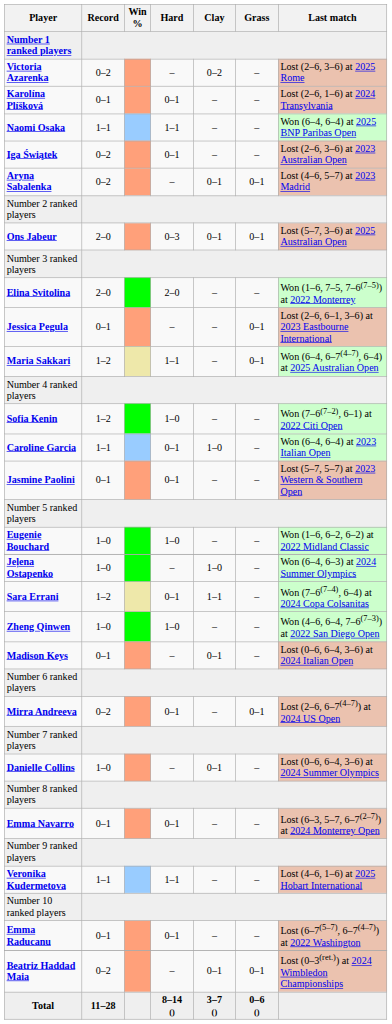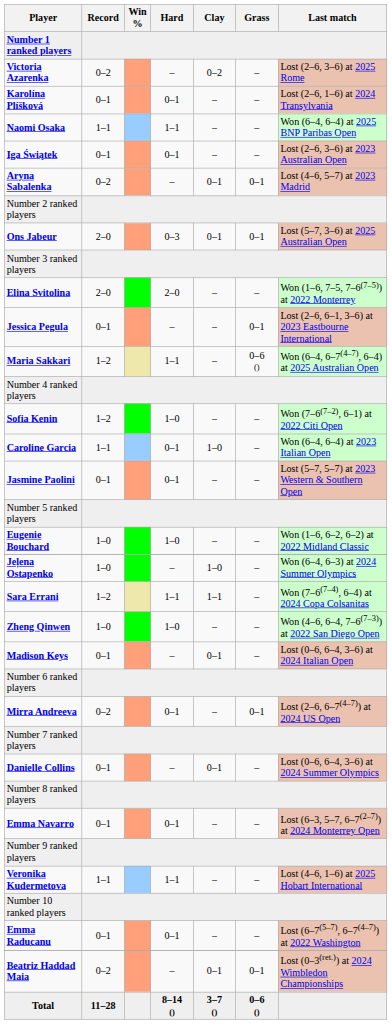 <table class="sortable wikitable nowrap" style=text-align:center>
 <tr>
 <th>Player</th>
 <th width=60>Record</th>
 <th>Win %</th>
 <th width=60>Hard</th>
 <th width=60>Clay</th>
 <th width=60>Grass</th>
 <th>Last match</th>
 </tr>
 <tr bgcolor=efefef>
 <td align=left><a href='#'><strong>Number 1 ranked players</strong></a></td>
 <td colspan="6"></td>
 </tr>
 <tr>
 <td align=left><strong> <a href='#'>Victoria Azarenka</a></strong></td>
 <td>0–2</td>
 <td bgcolor=FFA07A></td>
 <td>–</td>
 <td>0–2</td>
 <td>–</td>
 <td bgcolor=ebc2af align=left>Lost (2–6, 3–6) at <a href='#'>2025 Rome</a></td>
 </tr>
 <tr>
 <td align=left><strong> <a href='#'>Karolína Plíšková</a></strong></td>
 <td>0–1</td>
 <td bgcolor=FFA07A></td>
 <td>0–1</td>
 <td>–</td>
 <td>–</td>
 <td bgcolor=ebc2af align=left>Lost (2–6, 1–6) at <a href='#'>2024 Transylvania</a></td>
 </tr>
 <tr>
 <td align=left><strong> <a href='#'>Naomi Osaka</a></strong></td>
 <td>1–1</td>
 <td style="background:#9cf;"></td>
 <td>1–1</td>
 <td>–</td>
 <td>–</td>
 <td bgcolor=ccffcc align=left>Won (6–4, 6–4) at <a href='#'>2025 BNP Paribas Open</a></td>
 </tr>
 <tr>
 <td align=left><strong> <a href='#'>Iga Świątek</a></strong></td>
-<td>0–2</td>
+<td>0–1</td>
 <td bgcolor=FFA07A></td>
 <td>0–1</td>
 <td>–</td>
 <td>–</td>
 <td bgcolor=ebc2af align=left>Lost (2–6, 3–6) at <a href='#'>2023 Australian Open</a></td>
 </tr>
 <tr>
 <td align=left><strong> <a href='#'>Aryna Sabalenka</a></strong></td>
 <td>0–2</td>
 <td bgcolor=FFA07A></td>
 <td>–</td>
 <td>0–1</td>
 <td>0–1</td>
 <td bgcolor=ebc2af align=left>Lost (4–6, 5–7) at <a href='#'>2023 Madrid</a></td>
 </tr>
 <tr bgcolor=efefef class="sortbottom">
 <td align=left>Number 2 ranked players</td>
 <td colspan="6"></td>
 </tr>
 <tr>
 <td align="left"><strong> <a href='#'>Ons Jabeur</a></strong></td>
 <td>2–0</td>
 <td bgcolor="FFA07A"></td>
 <td>0–3</td>
 <td>0–1</td>
 <td>0–1</td>
 <td bgcolor="ebc2af" align="left">Lost (5–7, 3–6) at <a href='#'>2025 Australian Open</a></td>
 </tr>
 <tr bgcolor=efefef class="sortbottom">
 <td align=left>Number 3 ranked players</td>
 <td colspan="6"></td>
 </tr>
 <tr>
 <td align=left><strong> <a href='#'>Elina Svitolina</a></strong></td>
 <td>2–0</td>
 <td bgcolor=lime></td>
 <td>2–0</td>
 <td>–</td>
 <td>–</td>
 <td bgcolor=ccffcc align=left>Won (1–6, 7–5, 7–6<sup>(7–5)</sup>) at <a href='#'>2022 Monterrey</a></td>
 </tr>
 <tr>
 <td align=left><strong> <a href='#'>Jessica Pegula</a></strong></td>
 <td>0–1</td>
 <td bgcolor=ffa07a></td>
 <td>–</td>
 <td>–</td>
 <td>0–1</td>
 <td bgcolor="ebc2af" align="left">Lost (2–6, 6–1, 3–6) at <a href='#'>2023 Eastbourne International</a></td>
 </tr>
 <tr>
 <td align=left><strong> <a href='#'>Maria Sakkari</a></strong></td>
 <td>1–2</td>
 <td bgcolor=eee8aa></td>
 <td>1–1</td>
 <td>–</td>
-<td>0–1</td>
+<td>0–6 <br> <small>()</small></td>
 <td bgcolor=ccffcc align=left>Won (6–4, 6–7<sup>(4–7)</sup>, 6–4) at <a href='#'>2025 Australian Open</a></td>
 </tr>
 <tr bgcolor="efefef" class="sortbottom">
 <td align="left">Number 4 ranked players</td>
 <td colspan="6"></td>
 </tr>
 <tr>
 <td align=left><strong> <a href='#'>Sofia Kenin</a></strong></td>
 <td>1–2</td>
 <td bgcolor=lime></td>
 <td>1–0</td>
 <td>–</td>
 <td>–</td>
 <td bgcolor=ccffcc align=left>Won (7–6<sup>(7–2)</sup>, 6–1) at <a href='#'>2022 Citi Open</a></td>
 </tr>
 <tr>
 <td align="left"><strong> <a href='#'>Caroline Garcia</a></strong></td>
 <td>1–1</td>
 <td style="background:#9cf;"></td>
 <td>0–1</td>
 <td>1–0</td>
 <td>–</td>
 <td bgcolor=ccffcc align=left>Won (6–4, 6–4) at <a href='#'>2023 Italian Open</a></td>
 </tr>
 <tr>
 <td align=left><strong> <a href='#'>Jasmine Paolini</a></strong></td>
 <td>0–1</td>
 <td bgcolor=ffa07a></td>
 <td>0–1</td>
 <td>–</td>
 <td>–</td>
 <td bgcolor="ebc2af" align=left>Lost (5–7, 5–7) at <a href='#'>2023 Western & Southern Open</a></td>
 </tr>
 <tr bgcolor="efefef" class="sortbottom">
 <td align="left">Number 5 ranked players</td>
 <td colspan="7"></td>
 </tr>
 <tr>
 <td align=left><strong> <a href='#'>Eugenie Bouchard</a></strong></td>
 <td>1–0</td>
 <td bgcolor=lime></td>
 <td>1–0</td>
 <td>–</td>
 <td>–</td>
 <td bgcolor=#cfc align=left>Won (1–6, 6–2, 6–2) at <a href='#'>2022 Midland Classic</a></td>
 </tr>
 <tr bgcolor="efefef" class="sortbottom">
 </tr>
 <tr>
 <td align=left><strong> <a href='#'>Jeļena Ostapenko</a></strong></td>
 <td>1–0</td>
 <td bgcolor=lime></td>
 <td>–</td>
 <td>1–0</td>
 <td>–</td>
 <td bgcolor=ccffcc align=left>Won (6–4, 6–3) at <a href='#'>2024 Summer Olympics</a></td>
 </tr>
 <tr>
 <td align=left><strong> <a href='#'>Sara Errani</a></strong></td>
 <td>1–2</td>
 <td bgcolor=eee8aa></td>
-<td>0–1</td>
+<td>1–1</td>
 <td>1–1</td>
 <td>–</td>
 <td bgcolor=ccffcc align=left>Won (7–6<sup>(7–4)</sup>, 6–4) at <a href='#'>2024 Copa Colsanitas</a></td>
 </tr>
 <tr>
 <td align=left><strong> <a href='#'>Zheng Qinwen</a></strong></td>
 <td>1–0</td>
 <td bgcolor=lime></td>
 <td>1–0</td>
 <td>–</td>
 <td>–</td>
 <td bgcolor=#cfc align=left>Won (4–6, 6–4, 7–6<sup>(7–3)</sup>) at <a href='#'>2022 San Diego Open</a></td>
 </tr>
 <tr>
 <td align=left><strong> <a href='#'>Madison Keys</a></strong></td>
 <td>0–1</td>
 <td bgcolor=ffa07a></td>
 <td>–</td>
 <td>0–1</td>
 <td>–</td>
 <td bgcolor="ebc2af" align=left>Lost (0–6, 6–4, 3–6) at <a href='#'>2024 Italian Open</a></td>
 </tr>
 <tr bgcolor="efefef" class="sortbottom">
 <td align="left">Number 6 ranked players</td>
 <td colspan="6"></td>
 </tr>
 <tr>
 <td align=left><strong> <a href='#'>Mirra Andreeva</a></strong></td>
 <td>0–2</td>
 <td bgcolor=ffa07a></td>
 <td>0–1</td>
 <td>–</td>
 <td>0–1</td>
 <td bgcolor="ebc2af" align=left>Lost (2–6, 6–7<sup>(4–7)</sup>) at <a href='#'>2024 US Open</a></td>
 </tr>
 <tr bgcolor="efefef" class="sortbottom">
 <td align="left">Number 7 ranked players</td>
 <td colspan="6"></td>
 </tr>
 <tr>
 <td align=left><strong> <a href='#'>Danielle Collins</a></strong></td>
-<td>1–0</td>
+<td>0–1</td>
 <td bgcolor=ffa07a></td>
 <td>–</td>
 <td>0–1</td>
 <td>–</td>
 <td bgcolor="ebc2af" align=left>Lost (0–6, 6–4, 3–6) at <a href='#'>2024 Summer Olympics</a></td>
 </tr>
 <tr bgcolor="efefef" class="sortbottom">
 <td align="left">Number 8 ranked players</td>
 <td colspan="6"></td>
 </tr>
 <tr>
 <td align=left><strong> <a href='#'>Emma Navarro</a></strong></td>
 <td>0–1</td>
 <td bgcolor=ffa07a></td>
 <td>0–1</td>
 <td>–</td>
 <td>–</td>
 <td bgcolor="ebc2af" align=left>Lost (6–3, 5–7, 6–7<sup>(2–7)</sup>) at <a href='#'>2024 Monterrey Open</a></td>
 </tr>
 <tr bgcolor="efefef" class="sortbottom">
 <td align="left">Number 9 ranked players</td>
 <td colspan="6"></td>
 </tr>
 <tr>
 <td align=left><strong> <a href='#'>Veronika Kudermetova</a></strong></td>
 <td>1–1</td>
 <td style="background:#9cf;"></td>
 <td>1–1</td>
 <td>–</td>
 <td>–</td>
 <td bgcolor="ebc2af" align=left>Lost (4–6, 1–6) at <a href='#'>2025 Hobart International</a></td>
 </tr>
 <tr bgcolor="efefef" class="sortbottom">
 <td align="left">Number 10 ranked players</td>
 <td colspan="6"></td>
 </tr>
 <tr>
 <td align=left><strong> <a href='#'>Emma Raducanu</a></strong></td>
 <td>0–1</td>
 <td bgcolor=ffa07a></td>
 <td>0–1</td>
 <td>–</td>
 <td>–</td>
 <td bgcolor="ebc2af" align=left>Lost (6–7<sup>(5–7)</sup>, 6–7<sup>(4–7)</sup>) at <a href='#'>2022 Washington</a></td>
 </tr>
 <tr class=sortbottom style=font-weight:bold;background:#efefef class="sortbottom">
 </tr>
 <tr>
 <td align=left><strong> <a href='#'>Beatriz Haddad Maia</a></strong></td>
 <td>0–2</td>
 <td bgcolor=ffa07a></td>
 <td>–</td>
 <td>0–1</td>
 <td>0–1</td>
 <td bgcolor="ebc2af" align=left>Lost (0–3<sup>(ret.)</sup>) at <a href='#'>2024 Wimbledon Championships</a></td>
 </tr>
 <tr class=sortbottom style=font-weight:bold;background:#efefef class="sortbottom">
 <td>Total</td>
 <td>11–28</td>
 <td></td>
 <td>8–14 <br> <small>()</small></td>
 <td>3–7 <br> <small>()</small></td>
 <td>0–6 <br> <small>()</small></td>
 <td></td>
 </tr>
 </table>
